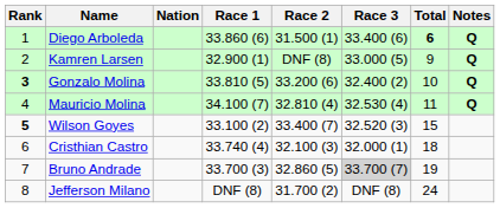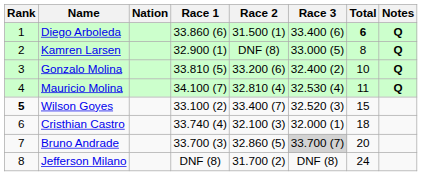 <table class="wikitable sortable" style="text-align:center">
 <tr>
 <th>Rank</th>
 <th>Name</th>
 <th>Nation</th>
 <th>Race 1</th>
 <th>Race 2</th>
 <th>Race 3</th>
 <th>Total</th>
 <th>Notes</th>
 </tr>
 <tr bgcolor=ccffcc>
 <td>1</td>
 <td align=left><a href='#'>Diego Arboleda</a></td>
 <td align=left></td>
 <td>33.860 (6)</td>
 <td>31.500 (1)</td>
 <td>33.400 (6)</td>
 <td><strong>6</strong></td>
 <td><strong>Q</strong></td>
 </tr>
 <tr bgcolor=ccffcc>
 <td>2</td>
 <td align=left><a href='#'>Kamren Larsen</a></td>
 <td align=left></td>
 <td>32.900 (1)</td>
 <td>DNF (8)</td>
 <td>33.000 (5)</td>
-<td>9</td>
+<td>8</td>
 <td><strong>Q</strong></td>
 </tr>
 <tr bgcolor=ccffcc>
-<td><strong>3</strong></td>
+<td>3</td>
 <td align=left><a href='#'>Gonzalo Molina</a></td>
 <td align=left></td>
 <td>33.810 (5)</td>
 <td>33.200 (6)</td>
 <td>32.400 (2)</td>
 <td>10</td>
 <td><strong>Q</strong></td>
 </tr>
 <tr bgcolor=ccffcc>
 <td>4</td>
 <td align=left><a href='#'>Mauricio Molina</a></td>
 <td align=left></td>
 <td>34.100 (7)</td>
 <td>32.810 (4)</td>
 <td>32.530 (4)</td>
 <td>11</td>
 <td><strong>Q</strong></td>
 </tr>
 <tr>
 <td><strong>5</strong></td>
 <td align=left><a href='#'>Wilson Goyes</a></td>
 <td align=left></td>
 <td>33.100 (2)</td>
 <td>33.400 (7)</td>
 <td>32.520 (3)</td>
 <td>15</td>
 <td></td>
 </tr>
 <tr>
 <td>6</td>
 <td align=left><a href='#'>Cristhian Castro</a></td>
 <td align=left></td>
 <td>33.740 (4)</td>
 <td>32.100 (3)</td>
 <td>32.000 (1)</td>
 <td>18</td>
 <td></td>
 </tr>
 <tr>
 <td>7</td>
 <td align=left><a href='#'>Bruno Andrade</a></td>
 <td align=left></td>
 <td>33.700 (3)</td>
 <td>32.860 (5)</td>
 <td style="background: lightgrey;">33.700 (7)</td>
-<td>19</td>
+<td>20</td>
 <td></td>
 </tr>
 <tr>
 <td>8</td>
 <td align=left><a href='#'>Jefferson Milano</a></td>
 <td align=left></td>
 <td>DNF (8)</td>
 <td>31.700 (2)</td>
 <td>DNF (8)</td>
 <td>24</td>
 <td></td>
 </tr>
 </table>
